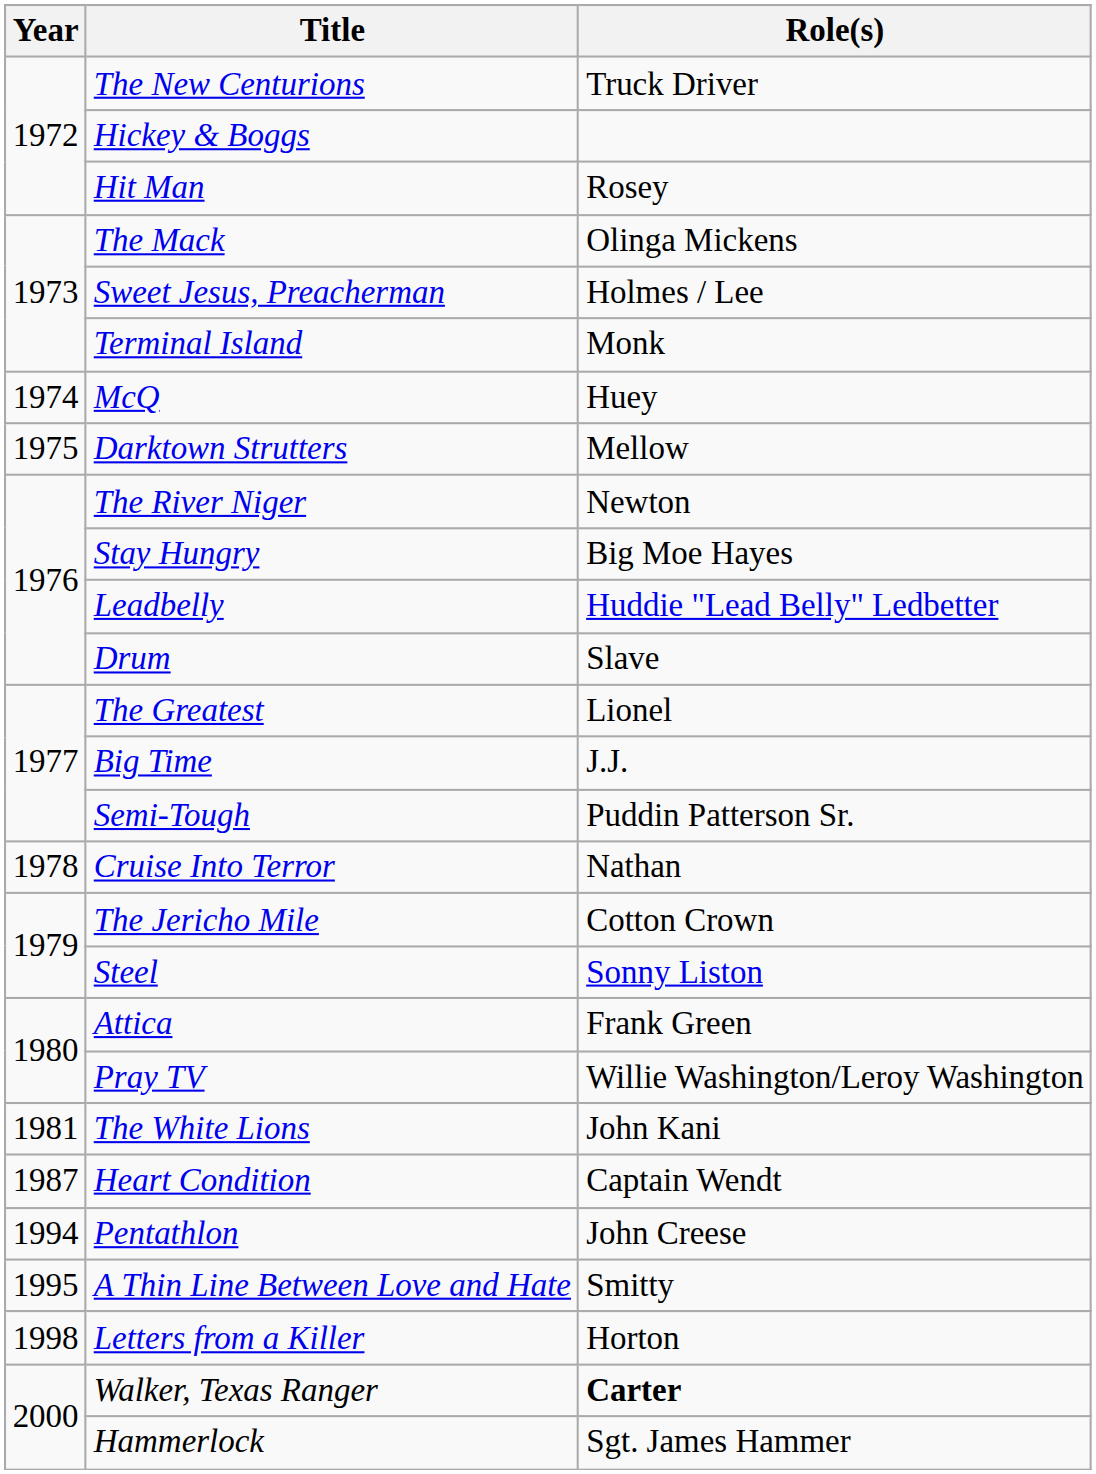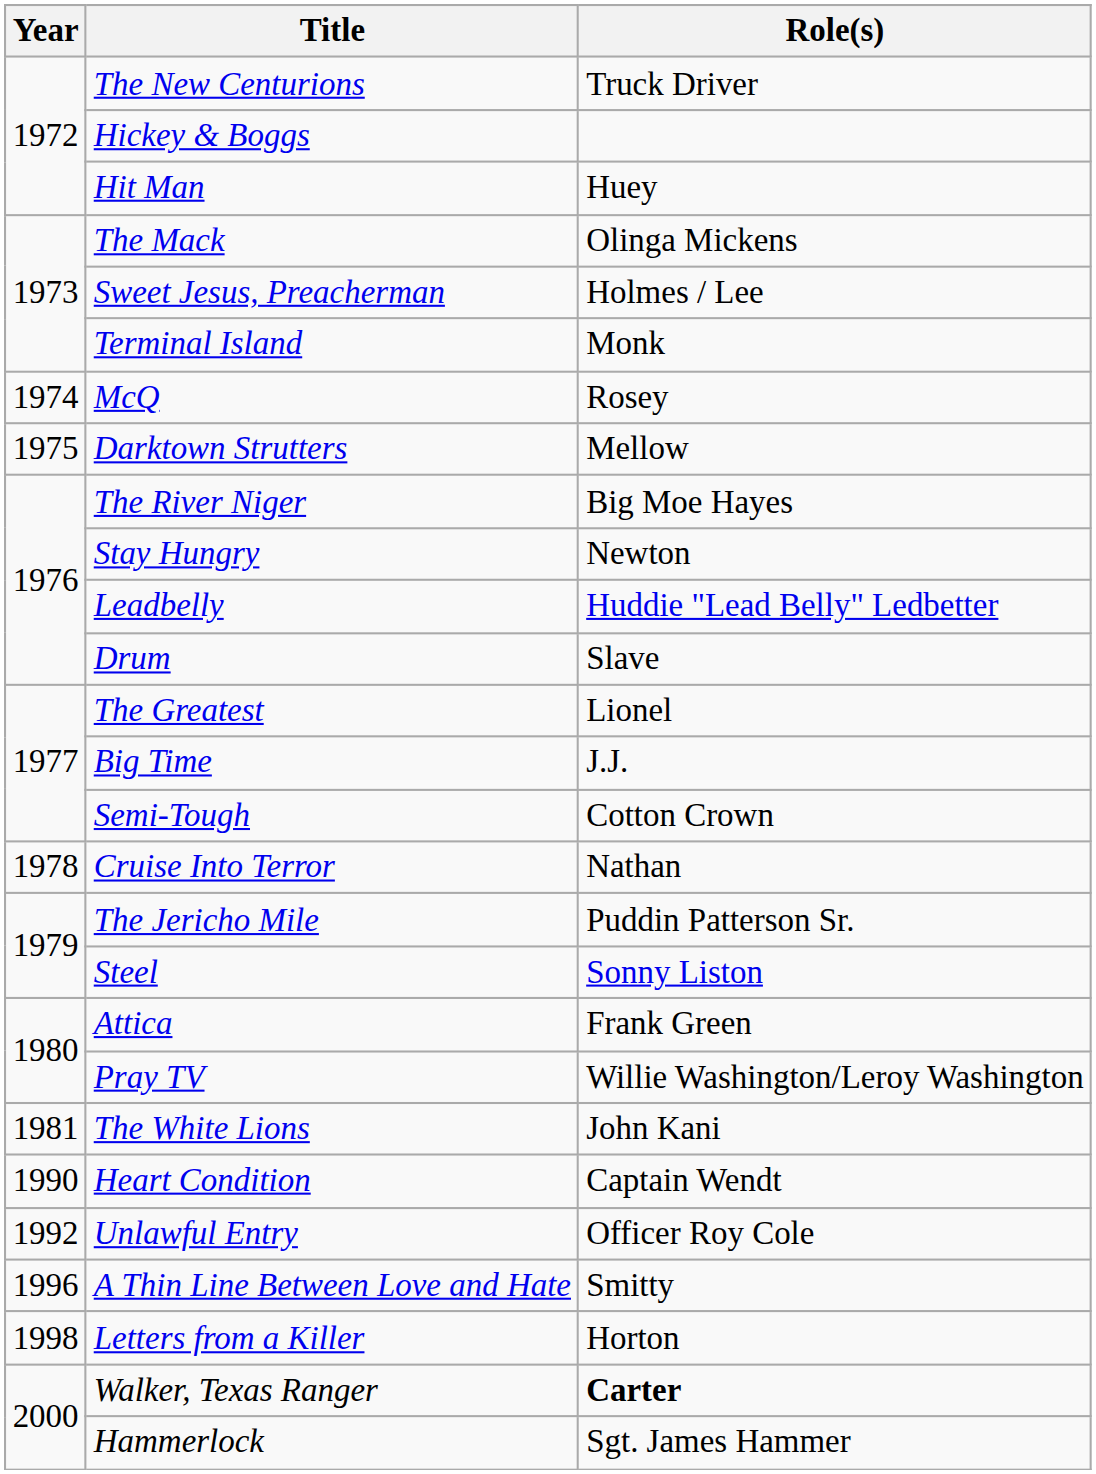 <table class="wikitable plainrowheaders sortable">
 <tr>
 <th scope="col">Year</th>
 <th scope="col">Title</th>
 <th scope="col">Role(s)</th>
 </tr>
 <tr>
 <td rowspan=3>1972</td>
 <td><em><a href='#'>The New Centurions</a></em></td>
 <td>Truck Driver</td>
 </tr>
 <tr>
 <td><em><a href='#'>Hickey & Boggs</a></em></td>
 <td></td>
 </tr>
 <tr>
 <td><em><a href='#'>Hit Man</a></em></td>
-<td>Rosey</td>
+<td>Huey</td>
 </tr>
 <tr>
 <td rowspan=3>1973</td>
 <td><em><a href='#'>The Mack</a></em></td>
 <td>Olinga Mickens</td>
 </tr>
 <tr>
 <td><em><a href='#'>Sweet Jesus, Preacherman</a></em></td>
 <td>Holmes / Lee</td>
 </tr>
 <tr>
 <td><em><a href='#'>Terminal Island</a></em></td>
 <td>Monk</td>
 </tr>
 <tr>
 <td>1974</td>
 <td><em><a href='#'>McQ</a></em></td>
-<td>Huey</td>
+<td>Rosey</td>
 </tr>
 <tr>
 <td>1975</td>
 <td><em><a href='#'>Darktown Strutters</a></em></td>
 <td>Mellow</td>
 </tr>
 <tr>
 <td rowspan=4>1976</td>
 <td><em><a href='#'>The River Niger</a></em></td>
-<td>Newton</td>
+<td>Big Moe Hayes</td>
 </tr>
 <tr>
 <td><em><a href='#'>Stay Hungry</a></em></td>
-<td>Big Moe Hayes</td>
+<td>Newton</td>
 </tr>
 <tr>
 <td><em><a href='#'>Leadbelly</a></em></td>
 <td><a href='#'>Huddie "Lead Belly" Ledbetter</a></td>
 </tr>
 <tr>
 <td><em><a href='#'>Drum</a></em></td>
 <td>Slave</td>
 </tr>
 <tr>
 <td rowspan=3>1977</td>
 <td><em><a href='#'>The Greatest</a></em></td>
 <td>Lionel</td>
 </tr>
 <tr>
 <td><em><a href='#'>Big Time</a></em></td>
 <td>J.J.</td>
 </tr>
 <tr>
 <td><em><a href='#'>Semi-Tough</a></em></td>
-<td>Puddin Patterson Sr.</td>
+<td>Cotton Crown</td>
 </tr>
 <tr>
 <td>1978</td>
 <td><em><a href='#'>Cruise Into Terror</a></em></td>
 <td>Nathan</td>
 </tr>
 <tr>
 <td rowspan=2>1979</td>
 <td><em><a href='#'>The Jericho Mile</a></em></td>
-<td>Cotton Crown</td>
+<td>Puddin Patterson Sr.</td>
 </tr>
 <tr>
 <td><em><a href='#'>Steel</a></em></td>
 <td><a href='#'>Sonny Liston</a></td>
 </tr>
 <tr>
 <td rowspan=2>1980</td>
 <td><em><a href='#'>Attica</a></em></td>
 <td>Frank Green</td>
 </tr>
 <tr>
 <td><em><a href='#'>Pray TV</a></em></td>
 <td>Willie Washington/Leroy Washington</td>
 </tr>
 <tr>
 <td>1981</td>
 <td><em><a href='#'>The White Lions</a></em></td>
 <td>John Kani</td>
 </tr>
 <tr>
-<td>1987</td>
+<td>1990</td>
 <td><em><a href='#'>Heart Condition</a></em></td>
 <td>Captain Wendt</td>
 </tr>
 <tr>
-<td>1994</td>
-<td><em><a href='#'>Pentathlon</a></em></td>
-<td>John Creese</td>
+<td>1992</td>
+<td><em><a href='#'>Unlawful Entry</a></em></td>
+<td>Officer Roy Cole</td>
 </tr>
 <tr>
-<td>1995</td>
+<td>1996</td>
 <td><em><a href='#'>A Thin Line Between Love and Hate</a></em></td>
 <td>Smitty</td>
 </tr>
 <tr>
 <td>1998</td>
 <td><em><a href='#'>Letters from a Killer</a></em></td>
 <td>Horton</td>
 </tr>
 <tr>
 <td rowspan=2>2000</td>
 <td><em>Walker, Texas Ranger</em></td>
 <td><strong>Carter</strong></td>
 </tr>
 <tr>
 <td><em>Hammerlock</em></td>
 <td>Sgt. James Hammer</td>
 </tr>
 </table>
